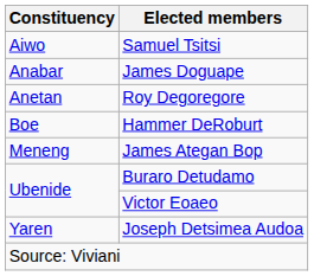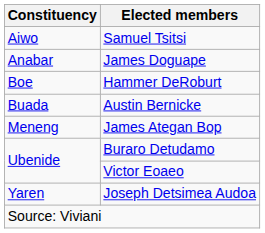 <table class=wikitable>
 <tr>
 <th>Constituency</th>
 <th>Elected members</th>
 </tr>
 <tr>
 <td><a href='#'>Aiwo</a></td>
 <td><a href='#'>Samuel Tsitsi</a></td>
 </tr>
 <tr>
 <td><a href='#'>Anabar</a></td>
 <td><a href='#'>James Doguape</a></td>
 </tr>
 <tr>
-<td><a href='#'>Anetan</a></td>
-<td><a href='#'>Roy Degoregore</a></td>
+<td><a href='#'>Boe</a></td>
+<td><a href='#'>Hammer DeRoburt</a></td>
 </tr>
 <tr>
-<td><a href='#'>Boe</a></td>
-<td><a href='#'>Hammer DeRoburt</a></td>
+<td><a href='#'>Buada</a></td>
+<td><a href='#'>Austin Bernicke</a></td>
 </tr>
 <tr>
 <td><a href='#'>Meneng</a></td>
 <td><a href='#'>James Ategan Bop</a></td>
 </tr>
 <tr>
 <td rowspan=2><a href='#'>Ubenide</a></td>
 <td><a href='#'>Buraro Detudamo</a></td>
 </tr>
 <tr>
 <td><a href='#'>Victor Eoaeo</a></td>
 </tr>
 <tr>
 <td><a href='#'>Yaren</a></td>
 <td><a href='#'>Joseph Detsimea Audoa</a></td>
 </tr>
 <tr>
 <td align=left colspan=2>Source: Viviani</td>
 </tr>
 </table>
